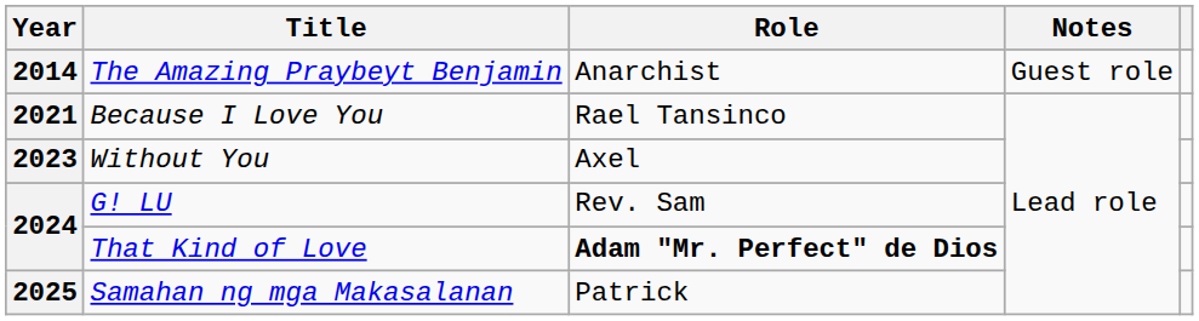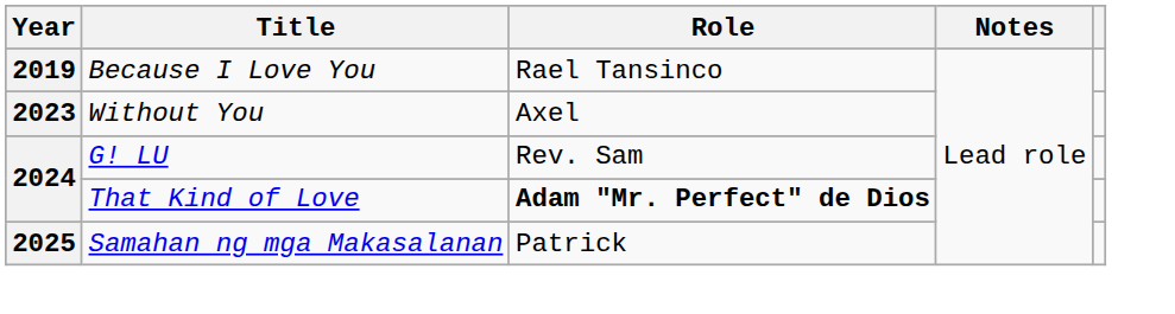 <table class="wikitable plainrowheaders sortable">
 <tr>
 <th scope="col" rowspan="1">Year</th>
 <th scope="col" colspan="1">Title</th>
 <th scope="col" rowspan="1">Role</th>
 <th scope="col" rowspan="1" class="unsortable">Notes</th>
 <th scope="col" rowspan="1" class="unsortable"></th>
 </tr>
 <tr>
-<th scope=row>2014</th>
-<td><em><a href='#'>The Amazing Praybeyt Benjamin</a></em></td>
-<td>Anarchist</td>
-<td>Guest role</td>
-<td></td>
-</tr>
-<tr>
-<th scope="row">2021</th>
+<th scope="row">2019</th>
 <td><em>Because I Love You</em></td>
 <td>Rael Tansinco</td>
 <td rowspan="5">Lead role</td>
 <td></td>
 </tr>
 <tr>
 <th scope="row">2023</th>
 <td><em>Without You</em></td>
 <td>Axel</td>
 <td></td>
 </tr>
 <tr>
 <th rowspan="2" scope="row">2024</th>
 <td><em><a href='#'>G! LU</a></em></td>
 <td>Rev. Sam</td>
 <td></td>
 </tr>
 <tr>
 <td><em><a href='#'>That Kind of Love</a></em></td>
 <td><strong>Adam "Mr. Perfect" de Dios</strong></td>
 <td></td>
 </tr>
 <tr>
 <th scope="row">2025</th>
 <td><em><a href='#'>Samahan ng mga Makasalanan</a></em></td>
 <td>Patrick</td>
 <td></td>
 </tr>
 </table>
